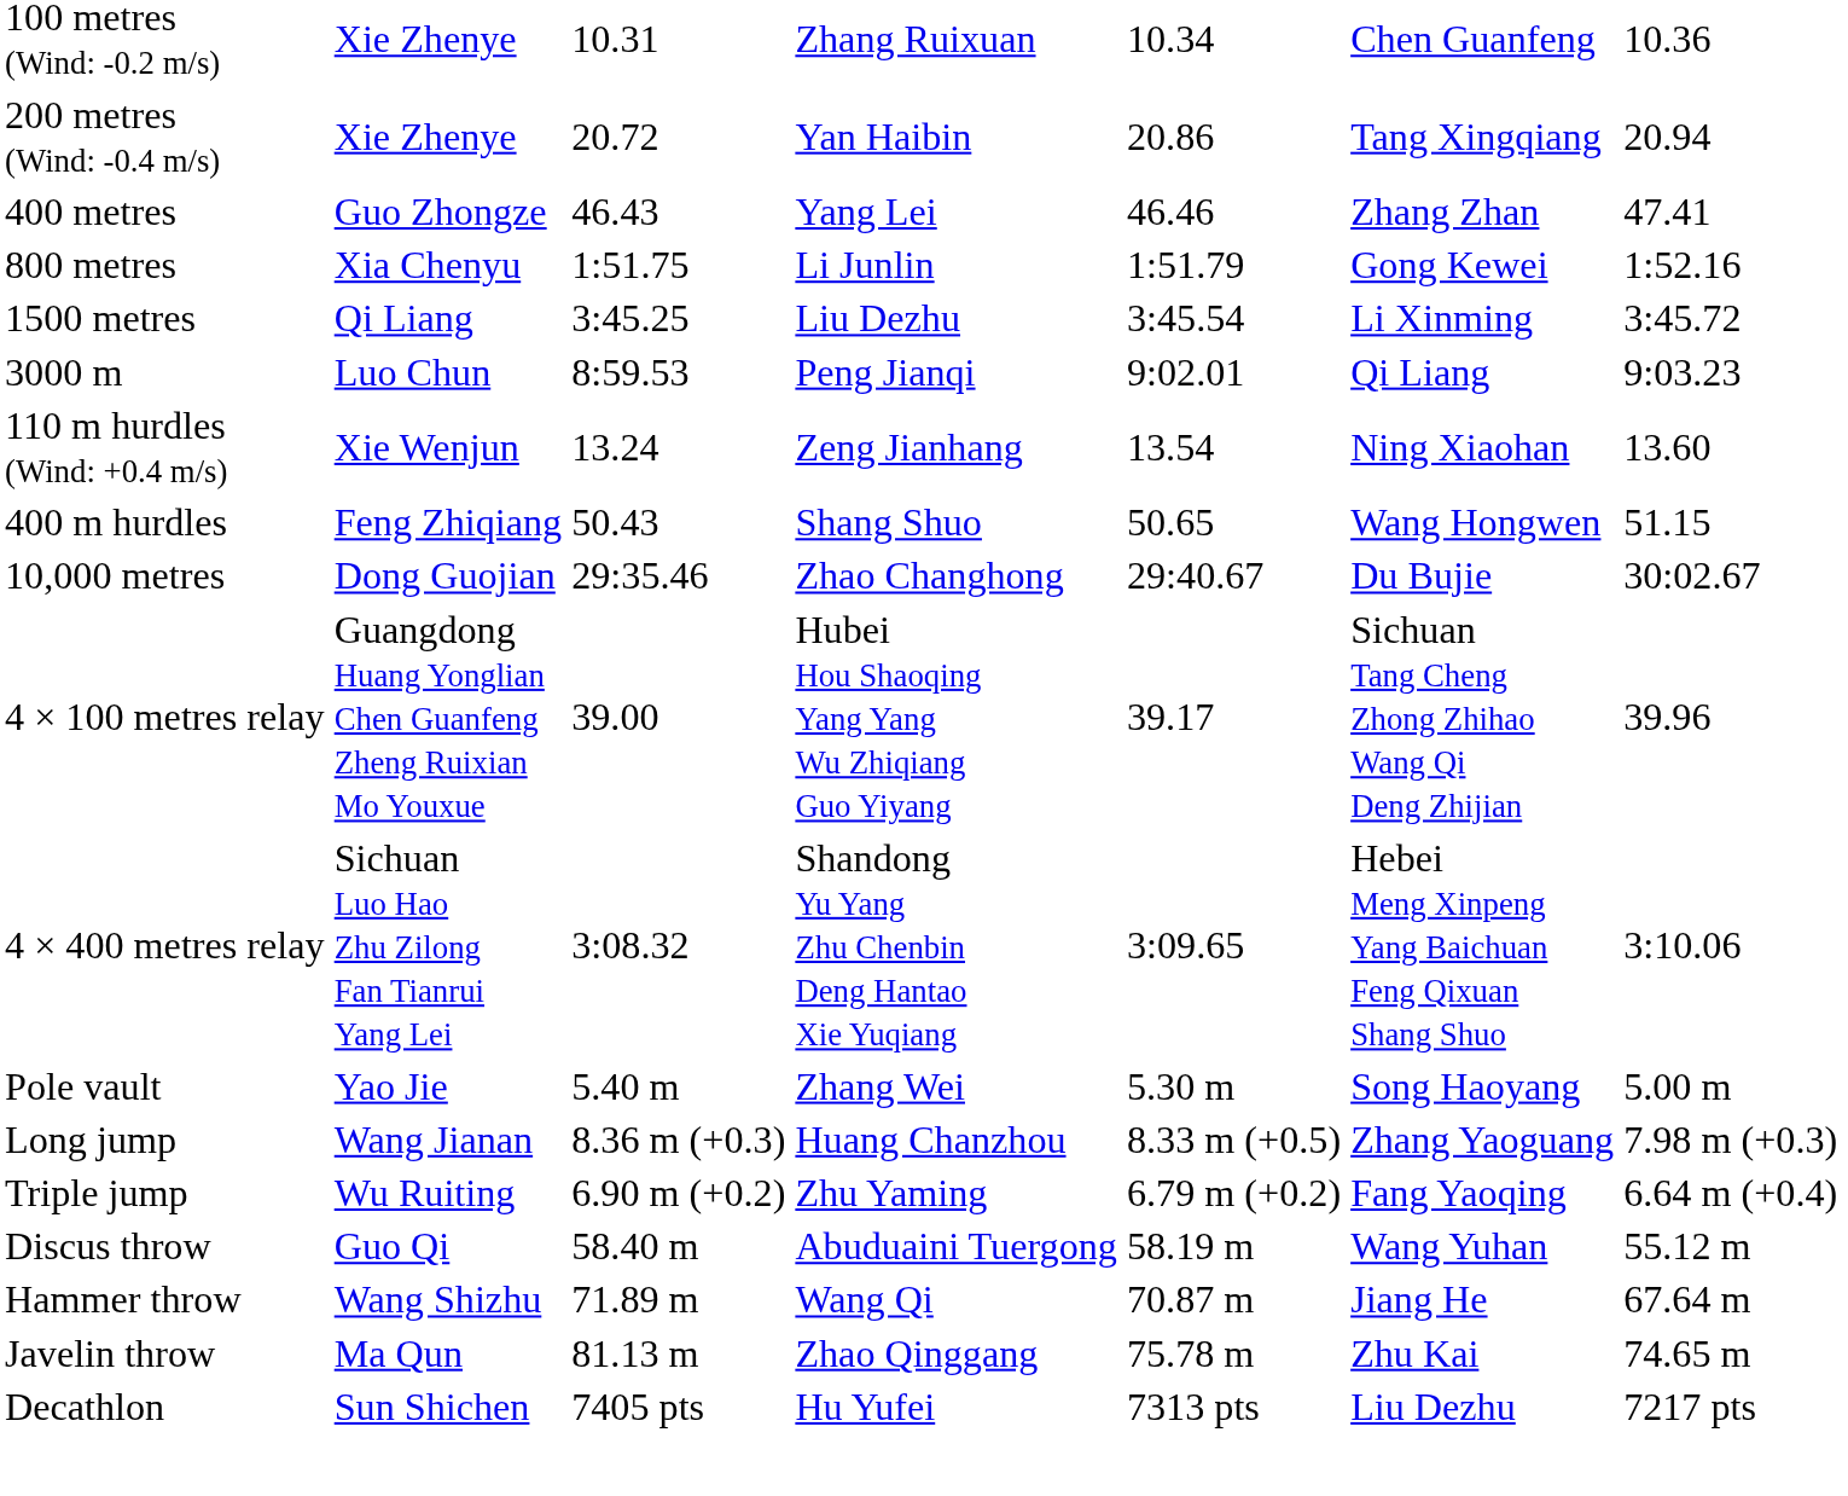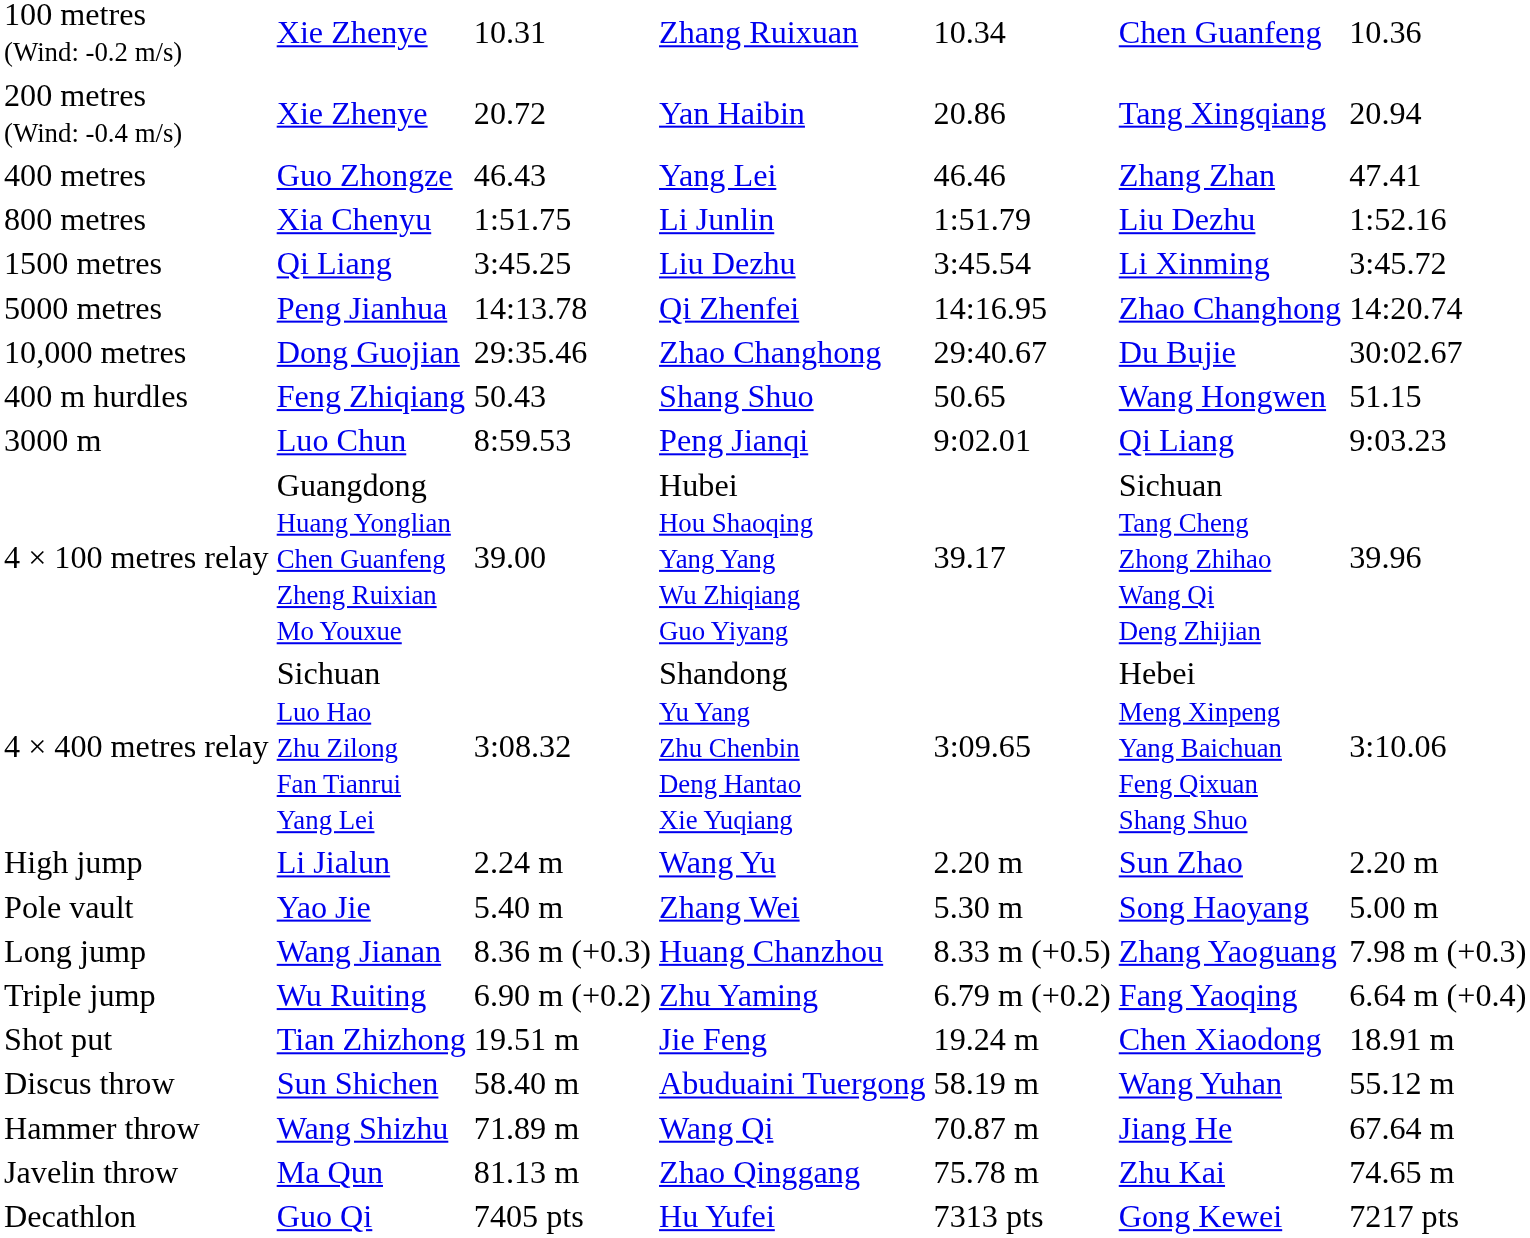 <table>
 <tr>
 <td>100 metres<br><small>(Wind: -0.2 m/s)</small></td>
 <td><a href='#'>Xie Zhenye</a></td>
 <td>10.31</td>
 <td><a href='#'>Zhang Ruixuan</a></td>
 <td>10.34</td>
 <td><a href='#'>Chen Guanfeng</a></td>
 <td>10.36</td>
 </tr>
 <tr>
 <td>200 metres<br><small>(Wind: -0.4 m/s)</small></td>
 <td><a href='#'>Xie Zhenye</a></td>
 <td>20.72</td>
 <td><a href='#'>Yan Haibin</a></td>
 <td>20.86</td>
 <td><a href='#'>Tang Xingqiang</a></td>
 <td>20.94</td>
 </tr>
 <tr>
 <td>400 metres</td>
 <td><a href='#'>Guo Zhongze</a></td>
 <td>46.43</td>
 <td><a href='#'>Yang Lei</a></td>
 <td>46.46</td>
 <td><a href='#'>Zhang Zhan</a></td>
 <td>47.41</td>
 </tr>
 <tr>
 <td>800 metres</td>
 <td><a href='#'>Xia Chenyu</a></td>
 <td>1:51.75</td>
 <td><a href='#'>Li Junlin</a></td>
 <td>1:51.79</td>
-<td><a href='#'>Gong Kewei</a></td>
+<td><a href='#'>Liu Dezhu</a></td>
 <td>1:52.16</td>
 </tr>
 <tr>
 <td>1500 metres</td>
 <td><a href='#'>Qi Liang</a></td>
 <td>3:45.25</td>
 <td><a href='#'>Liu Dezhu</a></td>
 <td>3:45.54</td>
 <td><a href='#'>Li Xinming</a></td>
 <td>3:45.72</td>
 </tr>
 <tr>
-<td>3000 m </td>
-<td><a href='#'>Luo Chun</a></td>
-<td>8:59.53</td>
-<td><a href='#'>Peng Jianqi</a></td>
-<td>9:02.01</td>
-<td><a href='#'>Qi Liang</a></td>
-<td>9:03.23</td>
+<td>5000 metres</td>
+<td><a href='#'>Peng Jianhua</a></td>
+<td>14:13.78</td>
+<td><a href='#'>Qi Zhenfei</a></td>
+<td>14:16.95</td>
+<td><a href='#'>Zhao Changhong</a></td>
+<td>14:20.74</td>
 </tr>
 <tr>
-<td>110 m hurdles<br><small>(Wind: +0.4 m/s)</small></td>
-<td><a href='#'>Xie Wenjun</a></td>
-<td>13.24</td>
-<td><a href='#'>Zeng Jianhang</a></td>
-<td>13.54</td>
-<td><a href='#'>Ning Xiaohan</a></td>
-<td>13.60</td>
+<td>10,000 metres</td>
+<td><a href='#'>Dong Guojian</a></td>
+<td>29:35.46</td>
+<td><a href='#'>Zhao Changhong</a></td>
+<td>29:40.67</td>
+<td><a href='#'>Du Bujie</a></td>
+<td>30:02.67</td>
 </tr>
 <tr>
 <td>400 m hurdles</td>
 <td><a href='#'>Feng Zhiqiang</a></td>
 <td>50.43</td>
 <td><a href='#'>Shang Shuo</a></td>
 <td>50.65</td>
 <td><a href='#'>Wang Hongwen</a></td>
 <td>51.15</td>
 </tr>
 <tr>
-<td>10,000 metres</td>
-<td><a href='#'>Dong Guojian</a></td>
-<td>29:35.46</td>
-<td><a href='#'>Zhao Changhong</a></td>
-<td>29:40.67</td>
-<td><a href='#'>Du Bujie</a></td>
-<td>30:02.67</td>
+<td>3000 m </td>
+<td><a href='#'>Luo Chun</a></td>
+<td>8:59.53</td>
+<td><a href='#'>Peng Jianqi</a></td>
+<td>9:02.01</td>
+<td><a href='#'>Qi Liang</a></td>
+<td>9:03.23</td>
 </tr>
 <tr>
 <td>4 × 100 metres relay</td>
 <td>Guangdong<br><small><a href='#'>Huang Yonglian</a><br><a href='#'>Chen Guanfeng</a><br><a href='#'>Zheng Ruixian</a><br><a href='#'>Mo Youxue</a></small></td>
 <td>39.00</td>
 <td>Hubei<br><small><a href='#'>Hou Shaoqing</a><br><a href='#'>Yang Yang</a><br><a href='#'>Wu Zhiqiang</a><br><a href='#'>Guo Yiyang</a></small></td>
 <td>39.17</td>
 <td>Sichuan<br><small><a href='#'>Tang Cheng</a><br><a href='#'>Zhong Zhihao</a><br><a href='#'>Wang Qi</a><br><a href='#'>Deng Zhijian</a></small></td>
 <td>39.96</td>
 </tr>
 <tr>
 <td>4 × 400 metres relay</td>
 <td>Sichuan<br><small><a href='#'>Luo Hao</a><br><a href='#'>Zhu Zilong</a><br><a href='#'>Fan Tianrui</a><br><a href='#'>Yang Lei</a></small></td>
 <td>3:08.32</td>
 <td>Shandong<br><small><a href='#'>Yu Yang</a><br><a href='#'>Zhu Chenbin</a><br><a href='#'>Deng Hantao</a><br><a href='#'>Xie Yuqiang</a></small></td>
 <td>3:09.65</td>
 <td>Hebei<br><small><a href='#'>Meng Xinpeng</a><br><a href='#'>Yang Baichuan</a><br><a href='#'>Feng Qixuan</a><br><a href='#'>Shang Shuo</a></small></td>
 <td>3:10.06</td>
+</tr>
+<tr>
+<td>High jump</td>
+<td><a href='#'>Li Jialun</a></td>
+<td>2.24 m</td>
+<td><a href='#'>Wang Yu</a></td>
+<td>2.20 m</td>
+<td><a href='#'>Sun Zhao</a></td>
+<td>2.20 m</td>
 </tr>
 <tr>
 <td>Pole vault</td>
 <td><a href='#'>Yao Jie</a></td>
 <td>5.40 m</td>
 <td><a href='#'>Zhang Wei</a></td>
 <td>5.30 m</td>
 <td><a href='#'>Song Haoyang</a></td>
 <td>5.00 m</td>
 </tr>
 <tr>
 <td>Long jump</td>
 <td><a href='#'>Wang Jianan</a></td>
 <td>8.36 m (+0.3)</td>
 <td><a href='#'>Huang Chanzhou</a></td>
 <td>8.33 m (+0.5)</td>
 <td><a href='#'>Zhang Yaoguang</a></td>
 <td>7.98 m (+0.3)</td>
 </tr>
 <tr>
 <td>Triple jump</td>
 <td><a href='#'>Wu Ruiting</a></td>
 <td>6.90 m (+0.2)</td>
 <td><a href='#'>Zhu Yaming</a></td>
 <td>6.79 m (+0.2)</td>
 <td><a href='#'>Fang Yaoqing</a></td>
 <td>6.64 m (+0.4)</td>
 </tr>
 <tr>
+<td>Shot put</td>
+<td><a href='#'>Tian Zhizhong</a></td>
+<td>19.51 m</td>
+<td><a href='#'>Jie Feng</a></td>
+<td>19.24 m</td>
+<td><a href='#'>Chen Xiaodong</a></td>
+<td>18.91 m</td>
+</tr>
+<tr>
 <td>Discus throw</td>
-<td><a href='#'>Guo Qi</a></td>
+<td><a href='#'>Sun Shichen</a></td>
 <td>58.40 m</td>
 <td><a href='#'>Abuduaini Tuergong</a></td>
 <td>58.19 m</td>
 <td><a href='#'>Wang Yuhan</a></td>
 <td>55.12 m</td>
 </tr>
 <tr>
 <td>Hammer throw</td>
 <td><a href='#'>Wang Shizhu</a></td>
 <td>71.89 m</td>
 <td><a href='#'>Wang Qi</a></td>
 <td>70.87 m</td>
 <td><a href='#'>Jiang He</a></td>
 <td>67.64 m</td>
 </tr>
 <tr>
 <td>Javelin throw</td>
 <td><a href='#'>Ma Qun</a></td>
 <td>81.13 m</td>
 <td><a href='#'>Zhao Qinggang</a></td>
 <td>75.78 m</td>
 <td><a href='#'>Zhu Kai</a></td>
 <td>74.65 m</td>
 </tr>
 <tr>
 <td>Decathlon</td>
-<td><a href='#'>Sun Shichen</a></td>
+<td><a href='#'>Guo Qi</a></td>
 <td>7405 pts </td>
 <td><a href='#'>Hu Yufei</a></td>
 <td>7313 pts</td>
-<td><a href='#'>Liu Dezhu</a></td>
+<td><a href='#'>Gong Kewei</a></td>
 <td>7217 pts</td>
 </tr>
 </table>
